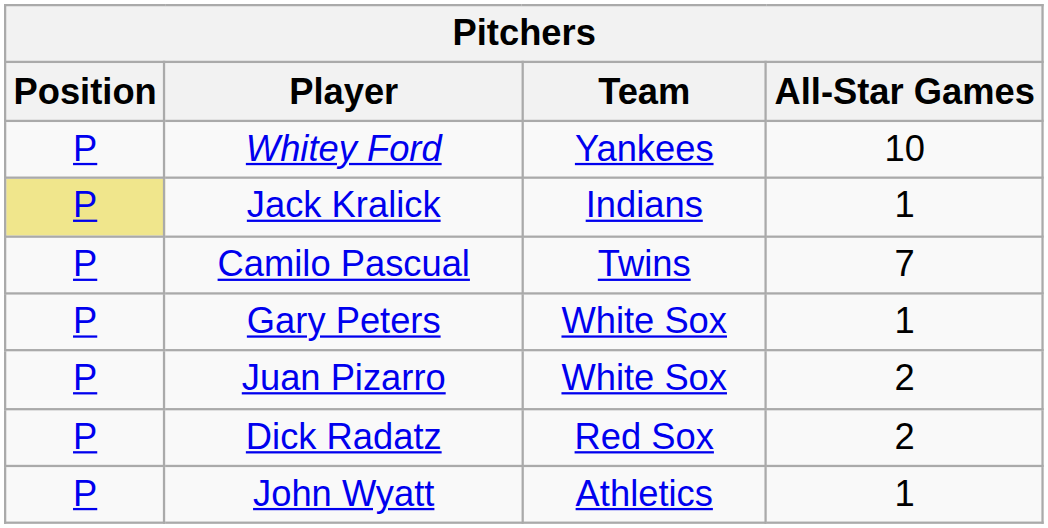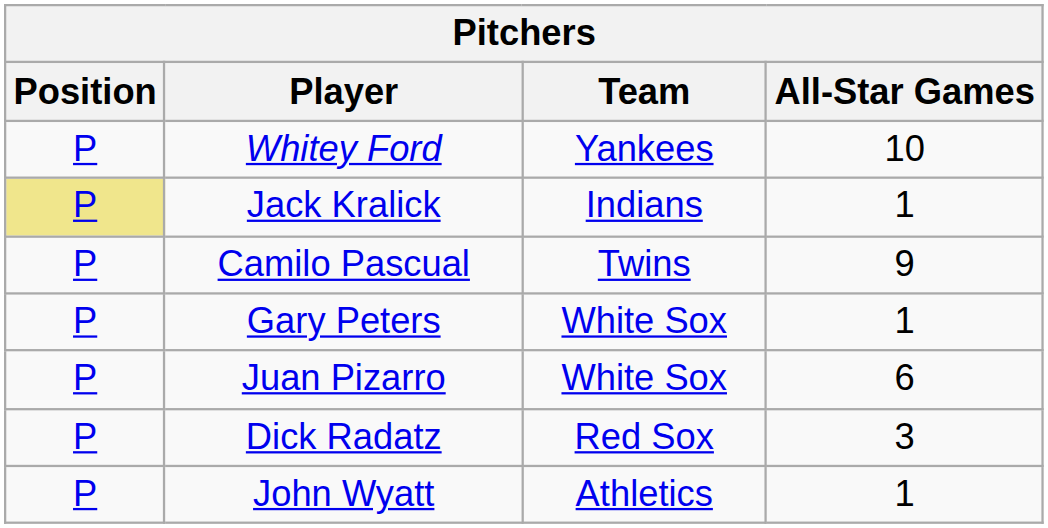 <table class="wikitable" style="font-size: 100%; text-align:center;">
 <tr>
 <th colspan="4">Pitchers</th>
 </tr>
 <tr>
 <th>Position</th>
 <th width="150">Player</th>
 <th width="100">Team</th>
 <th>All-Star Games</th>
 </tr>
 <tr>
 <td><a href='#'>P</a></td>
 <td><em><a href='#'>Whitey Ford</a></em></td>
 <td><a href='#'>Yankees</a></td>
 <td>10</td>
 </tr>
 <tr>
 <td style="background: khaki;"><a href='#'>P</a></td>
 <td><a href='#'>Jack Kralick</a></td>
 <td><a href='#'>Indians</a></td>
 <td>1</td>
 </tr>
 <tr>
 <td><a href='#'>P</a></td>
 <td><a href='#'>Camilo Pascual</a></td>
 <td><a href='#'>Twins</a></td>
-<td>7</td>
+<td>9</td>
 </tr>
 <tr>
 <td><a href='#'>P</a></td>
 <td><a href='#'>Gary Peters</a></td>
 <td><a href='#'>White Sox</a></td>
 <td>1</td>
 </tr>
 <tr>
 <td><a href='#'>P</a></td>
 <td><a href='#'>Juan Pizarro</a></td>
 <td><a href='#'>White Sox</a></td>
-<td>2</td>
+<td>6</td>
 </tr>
 <tr>
 <td><a href='#'>P</a></td>
 <td><a href='#'>Dick Radatz</a></td>
 <td><a href='#'>Red Sox</a></td>
-<td>2</td>
+<td>3</td>
 </tr>
 <tr>
 <td><a href='#'>P</a></td>
 <td><a href='#'>John Wyatt</a></td>
 <td><a href='#'>Athletics</a></td>
 <td>1</td>
 </tr>
 </table>
